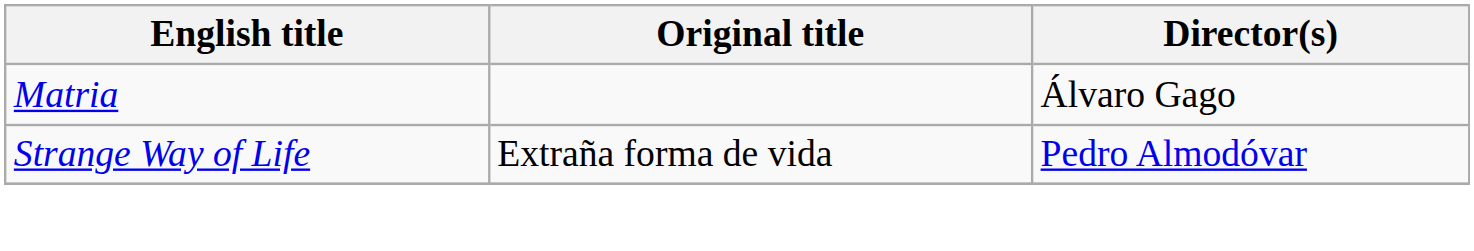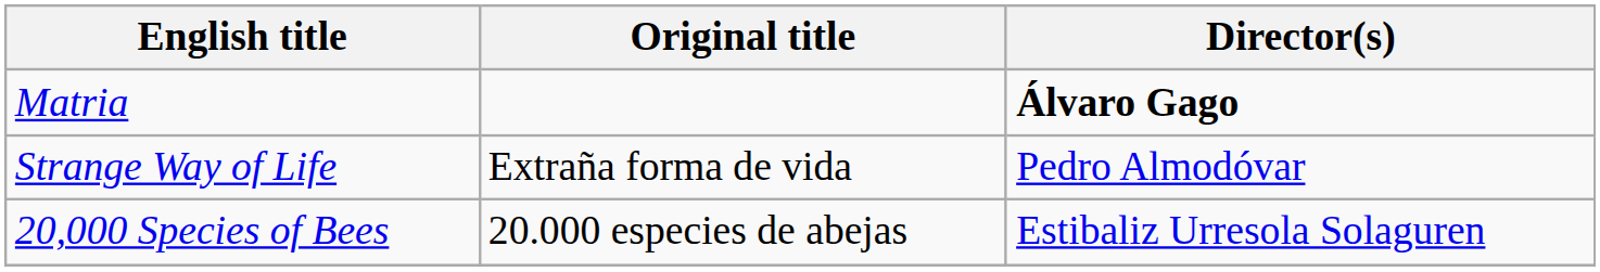 <table class="sortable wikitable" style="width:100%; margin-bottom:4px" cellpadding="5">
 <tr>
 <th scope="col">English title</th>
 <th scope="col">Original title</th>
 <th scope="col">Director(s)</th>
 </tr>
 <tr>
 <td><em><a href='#'>Matria</a></em></td>
 <td></td>
-<td>Álvaro Gago</td>
+<td><strong>Álvaro Gago</strong></td>
 </tr>
 <tr>
 <td><em><a href='#'>Strange Way of Life</a></em></td>
 <td>Extraña forma de vida</td>
 <td><a href='#'>Pedro Almodóvar</a></td>
 </tr>
 <tr>
+<td><em><a href='#'>20,000 Species of Bees</a></em></td>
+<td>20.000 especies de abejas</td>
+<td><a href='#'>Estibaliz Urresola Solaguren</a></td>
+</tr>
+<tr>
 </tr>
 </table>
